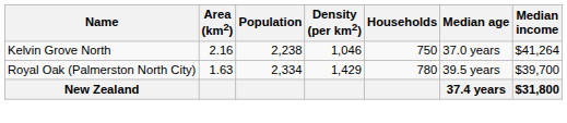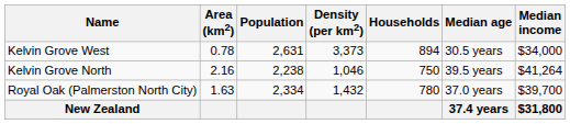 <table class="wikitable">
 <tr>
 <th>Name</th>
 <th>Area<br>(km<sup>2</sup>)</th>
 <th>Population</th>
 <th>Density<br>(per km<sup>2</sup>)</th>
 <th>Households</th>
 <th>Median age</th>
 <th>Median<br>income</th>
 </tr>
 <tr>
+<td>Kelvin Grove West</td>
+<td style="text-align:right;">0.78</td>
+<td style="text-align:right;">2,631</td>
+<td style="text-align:right;">3,373</td>
+<td style="text-align:right;">894</td>
+<td>30.5 years</td>
+<td>$34,000</td>
+</tr>
+<tr>
 <td>Kelvin Grove North</td>
 <td style="text-align:right;">2.16</td>
 <td style="text-align:right;">2,238</td>
 <td style="text-align:right;">1,046</td>
 <td style="text-align:right;">750</td>
-<td>37.0 years</td>
+<td>39.5 years</td>
 <td>$41,264</td>
 </tr>
 <tr>
 <td>Royal Oak (Palmerston North City)</td>
 <td style="text-align:right;">1.63</td>
 <td style="text-align:right;">2,334</td>
-<td style="text-align:right;">1,429</td>
+<td style="text-align:right;">1,432</td>
 <td style="text-align:right;">780</td>
-<td>39.5 years</td>
+<td>37.0 years</td>
 <td>$39,700</td>
 </tr>
 <tr>
 <th>New Zealand</th>
 <th></th>
 <th></th>
 <th></th>
 <th></th>
 <th>37.4 years</th>
 <th style="text-align:left;">$31,800</th>
 </tr>
 </table>
